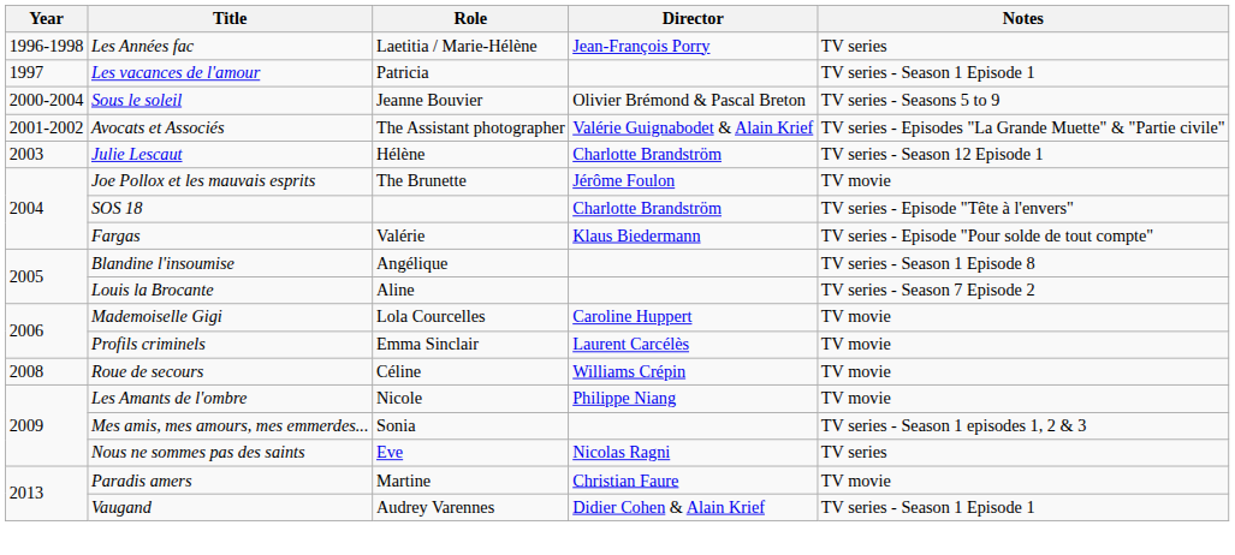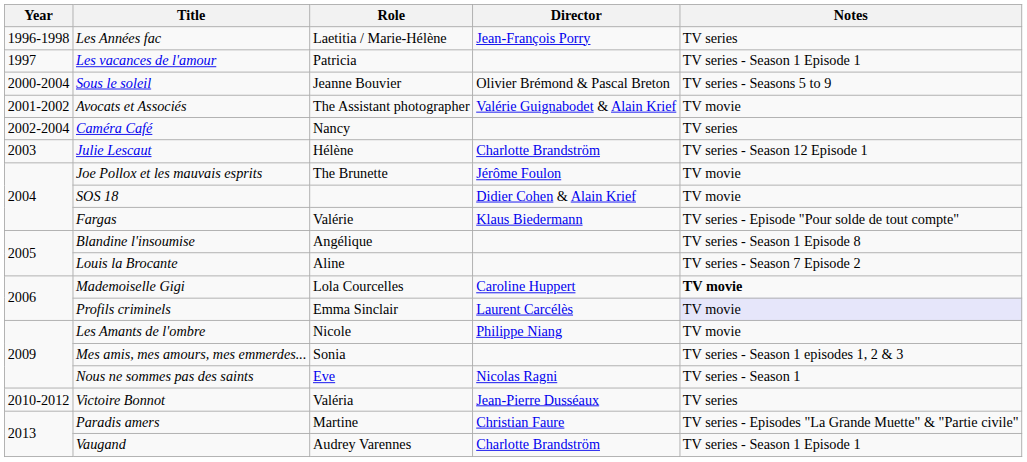 <table class="wikitable sortable">
 <tr>
 <th>Year</th>
 <th>Title</th>
 <th>Role</th>
 <th>Director</th>
 <th class="unsortable">Notes</th>
 </tr>
 <tr>
 <td>1996-1998</td>
 <td><em>Les Années fac</em></td>
 <td>Laetitia / Marie-Hélène</td>
 <td><a href='#'>Jean-François Porry</a></td>
 <td>TV series</td>
 </tr>
 <tr>
 <td>1997</td>
 <td><em><a href='#'>Les vacances de l'amour</a></em></td>
 <td>Patricia</td>
 <td></td>
 <td>TV series - Season 1 Episode 1</td>
 </tr>
 <tr>
 <td>2000-2004</td>
 <td><em><a href='#'>Sous le soleil</a></em></td>
 <td>Jeanne Bouvier</td>
 <td>Olivier Brémond & Pascal Breton</td>
 <td>TV series - Seasons 5 to 9</td>
 </tr>
 <tr>
 <td>2001-2002</td>
 <td><em>Avocats et Associés</em></td>
 <td>The Assistant photographer</td>
 <td><a href='#'>Valérie Guignabodet</a> & <a href='#'>Alain Krief</a></td>
-<td>TV series - Episodes "La Grande Muette" & "Partie civile"</td>
+<td>TV movie</td>
+</tr>
+<tr>
+<td>2002-2004</td>
+<td><em><a href='#'>Caméra Café</a></em></td>
+<td>Nancy</td>
+<td></td>
+<td>TV series</td>
 </tr>
 <tr>
 <td>2003</td>
 <td><em><a href='#'>Julie Lescaut</a></em></td>
 <td>Hélène</td>
 <td><a href='#'>Charlotte Brandström</a></td>
 <td>TV series - Season 12 Episode 1</td>
 </tr>
 <tr>
 <td rowspan=3>2004</td>
 <td><em>Joe Pollox et les mauvais esprits</em></td>
 <td>The Brunette</td>
 <td><a href='#'>Jérôme Foulon</a></td>
 <td>TV movie</td>
 </tr>
 <tr>
 <td><em>SOS 18</em></td>
 <td></td>
-<td><a href='#'>Charlotte Brandström</a></td>
-<td>TV series - Episode "Tête à l'envers"</td>
+<td><a href='#'>Didier Cohen</a> & <a href='#'>Alain Krief</a></td>
+<td>TV movie</td>
 </tr>
 <tr>
 <td><em>Fargas</em></td>
 <td>Valérie</td>
 <td><a href='#'>Klaus Biedermann</a></td>
 <td>TV series - Episode "Pour solde de tout compte"</td>
 </tr>
 <tr>
 <td rowspan=2>2005</td>
 <td><em>Blandine l'insoumise</em></td>
 <td>Angélique</td>
 <td></td>
 <td>TV series - Season 1 Episode 8</td>
 </tr>
 <tr>
 <td><em>Louis la Brocante</em></td>
 <td>Aline</td>
 <td></td>
 <td>TV series - Season 7 Episode 2</td>
 </tr>
 <tr>
 <td rowspan=2>2006</td>
 <td><em>Mademoiselle Gigi</em></td>
 <td>Lola Courcelles</td>
 <td><a href='#'>Caroline Huppert</a></td>
-<td>TV movie</td>
+<td><strong>TV movie</strong></td>
 </tr>
 <tr>
 <td><em>Profils criminels</em></td>
 <td>Emma Sinclair</td>
 <td><a href='#'>Laurent Carcélès</a></td>
-<td>TV movie</td>
-</tr>
-<tr>
-<td>2008</td>
-<td><em>Roue de secours</em></td>
-<td>Céline</td>
-<td><a href='#'>Williams Crépin</a></td>
-<td>TV movie</td>
+<td style="background: lavender;">TV movie</td>
 </tr>
 <tr>
 <td rowspan=3>2009</td>
 <td><em>Les Amants de l'ombre</em></td>
 <td>Nicole</td>
 <td><a href='#'>Philippe Niang</a></td>
 <td>TV movie</td>
 </tr>
 <tr>
 <td><em>Mes amis, mes amours, mes emmerdes...</em></td>
 <td>Sonia</td>
 <td></td>
 <td>TV series - Season 1 episodes 1, 2 & 3</td>
 </tr>
 <tr>
 <td><em>Nous ne sommes pas des saints</em></td>
 <td><a href='#'>Eve</a></td>
 <td><a href='#'>Nicolas Ragni</a></td>
+<td>TV series - Season 1</td>
+</tr>
+<tr>
+<td>2010-2012</td>
+<td><em>Victoire Bonnot</em></td>
+<td>Valéria</td>
+<td><a href='#'>Jean-Pierre Dusséaux</a></td>
 <td>TV series</td>
 </tr>
 <tr>
 <td rowspan=2>2013</td>
 <td><em>Paradis amers</em></td>
 <td>Martine</td>
 <td><a href='#'>Christian Faure</a></td>
-<td>TV movie</td>
+<td>TV series - Episodes "La Grande Muette" & "Partie civile"</td>
 </tr>
 <tr>
 <td><em>Vaugand</em></td>
 <td>Audrey Varennes</td>
-<td><a href='#'>Didier Cohen</a> & <a href='#'>Alain Krief</a></td>
+<td><a href='#'>Charlotte Brandström</a></td>
 <td>TV series - Season 1 Episode 1</td>
 </tr>
 </table>
